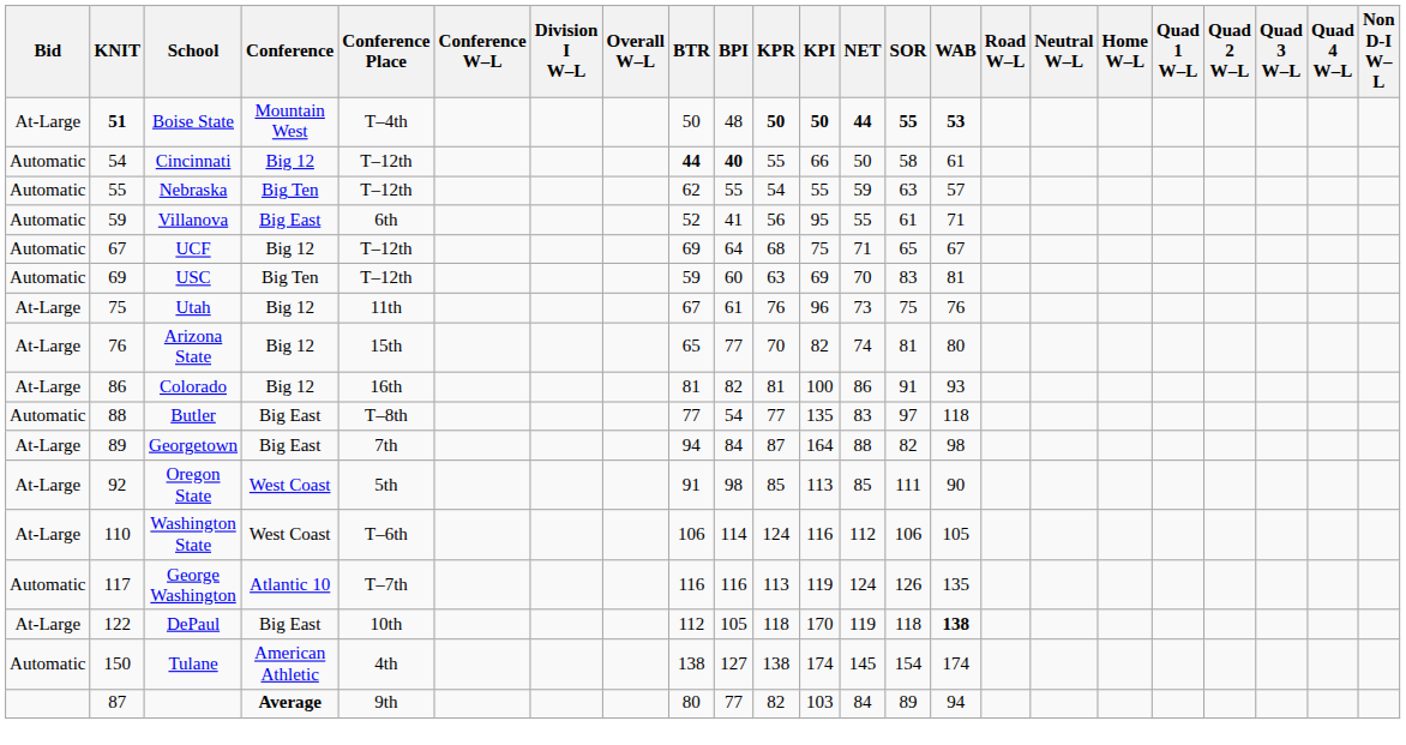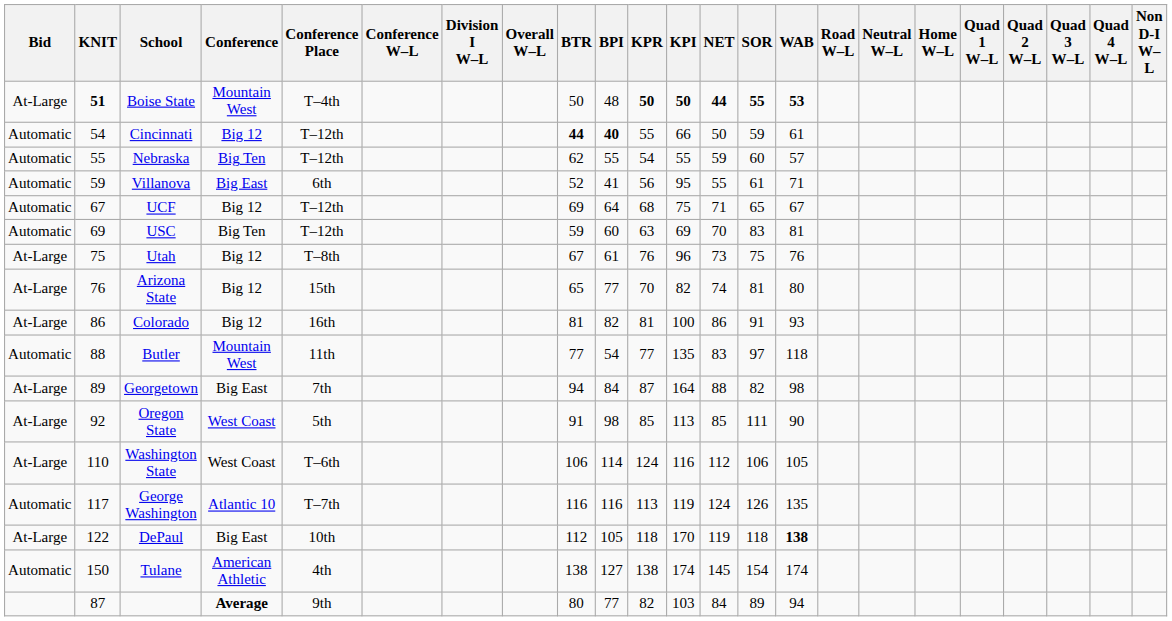 <table class="wikitable sortable" style="font-size:87%; text-align: center; width:450pt;">
 <tr>
 <th>Bid</th>
 <th data-sort-type="number">KNIT</th>
 <th>School</th>
 <th>Conference</th>
 <th>Conference<br>Place</th>
 <th>Conference<br>W–L</th>
 <th>Division<br>I<br>W–L</th>
 <th>Overall<br>W–L</th>
 <th data-sort-type="number">BTR</th>
 <th data-sort-type="number">BPI</th>
 <th data-sort-type="number">KPR</th>
 <th data-sort-type="number">KPI</th>
 <th data-sort-type="number">NET</th>
 <th data-sort-type="number">SOR</th>
 <th data-sort-type="number">WAB</th>
 <th>Road<br>W–L</th>
 <th>Neutral<br>W–L</th>
 <th>Home<br>W–L</th>
 <th>Quad<br>1<br>W–L</th>
 <th>Quad<br>2<br>W–L</th>
 <th>Quad<br>3<br>W–L</th>
 <th>Quad<br>4<br>W–L</th>
 <th>Non<br>D-I<br>W–L</th>
 </tr>
 <tr>
 <td>At-Large</td>
 <td><strong>51</strong></td>
 <td><a href='#'>Boise State</a></td>
 <td><a href='#'>Mountain West</a></td>
 <td>T–4th</td>
 <td></td>
 <td></td>
 <td></td>
 <td>50</td>
 <td>48</td>
 <td><strong>50</strong></td>
 <td><strong>50</strong></td>
 <td><strong>44</strong></td>
 <td><strong>55</strong></td>
 <td><strong>53</strong></td>
 <td></td>
 <td></td>
 <td></td>
 <td></td>
 <td></td>
 <td></td>
 <td></td>
 <td></td>
 </tr>
 <tr>
 <td>Automatic</td>
 <td>54</td>
 <td><a href='#'>Cincinnati</a></td>
 <td><a href='#'>Big 12</a></td>
 <td>T–12th</td>
 <td></td>
 <td></td>
 <td></td>
 <td><strong>44</strong></td>
 <td><strong>40</strong></td>
 <td>55</td>
 <td>66</td>
 <td>50</td>
-<td>58</td>
+<td>59</td>
 <td>61</td>
 <td></td>
 <td></td>
 <td></td>
 <td></td>
 <td></td>
 <td></td>
 <td></td>
 <td></td>
 </tr>
 <tr>
 <td>Automatic</td>
 <td>55</td>
 <td><a href='#'>Nebraska</a></td>
 <td><a href='#'>Big Ten</a></td>
 <td>T–12th</td>
 <td></td>
 <td></td>
 <td></td>
 <td>62</td>
 <td>55</td>
 <td>54</td>
 <td>55</td>
 <td>59</td>
-<td>63</td>
+<td>60</td>
 <td>57</td>
 <td></td>
 <td></td>
 <td></td>
 <td></td>
 <td></td>
 <td></td>
 <td></td>
 <td></td>
 </tr>
 <tr>
 <td>Automatic</td>
 <td>59</td>
 <td><a href='#'>Villanova</a></td>
 <td><a href='#'>Big East</a></td>
 <td>6th</td>
 <td></td>
 <td></td>
 <td></td>
 <td>52</td>
 <td>41</td>
 <td>56</td>
 <td>95</td>
 <td>55</td>
 <td>61</td>
 <td>71</td>
 <td></td>
 <td></td>
 <td></td>
 <td></td>
 <td></td>
 <td></td>
 <td></td>
 <td></td>
 </tr>
 <tr>
 <td>Automatic</td>
 <td>67</td>
 <td><a href='#'>UCF</a></td>
 <td>Big 12</td>
 <td>T–12th</td>
 <td></td>
 <td></td>
 <td></td>
 <td>69</td>
 <td>64</td>
 <td>68</td>
 <td>75</td>
 <td>71</td>
 <td>65</td>
 <td>67</td>
 <td></td>
 <td></td>
 <td></td>
 <td></td>
 <td></td>
 <td></td>
 <td></td>
 <td></td>
 </tr>
 <tr>
 <td>Automatic</td>
 <td>69</td>
 <td><a href='#'>USC</a></td>
 <td>Big Ten</td>
 <td>T–12th</td>
 <td></td>
 <td></td>
 <td></td>
 <td>59</td>
 <td>60</td>
 <td>63</td>
 <td>69</td>
 <td>70</td>
 <td>83</td>
 <td>81</td>
 <td></td>
 <td></td>
 <td></td>
 <td></td>
 <td></td>
 <td></td>
 <td></td>
 <td></td>
 </tr>
 <tr>
 <td>At-Large</td>
 <td>75</td>
 <td><a href='#'>Utah</a></td>
 <td>Big 12</td>
-<td>11th</td>
+<td>T–8th</td>
 <td></td>
 <td></td>
 <td></td>
 <td>67</td>
 <td>61</td>
 <td>76</td>
 <td>96</td>
 <td>73</td>
 <td>75</td>
 <td>76</td>
 <td></td>
 <td></td>
 <td></td>
 <td></td>
 <td></td>
 <td></td>
 <td></td>
 <td></td>
 </tr>
 <tr>
 <td>At-Large</td>
 <td>76</td>
 <td><a href='#'>Arizona State</a></td>
 <td>Big 12</td>
 <td>15th</td>
 <td></td>
 <td></td>
 <td></td>
 <td>65</td>
 <td>77</td>
 <td>70</td>
 <td>82</td>
 <td>74</td>
 <td>81</td>
 <td>80</td>
 <td></td>
 <td></td>
 <td></td>
 <td></td>
 <td></td>
 <td></td>
 <td></td>
 <td></td>
 </tr>
 <tr>
 <td>At-Large</td>
 <td>86</td>
 <td><a href='#'>Colorado</a></td>
 <td>Big 12</td>
 <td>16th</td>
 <td></td>
 <td></td>
 <td></td>
 <td>81</td>
 <td>82</td>
 <td>81</td>
 <td>100</td>
 <td>86</td>
 <td>91</td>
 <td>93</td>
 <td></td>
 <td></td>
 <td></td>
 <td></td>
 <td></td>
 <td></td>
 <td></td>
 <td></td>
 </tr>
 <tr>
 <td>Automatic</td>
 <td>88</td>
 <td><a href='#'>Butler</a></td>
-<td>Big East</td>
-<td>T–8th</td>
+<td><a href='#'>Mountain West</a></td>
+<td>11th</td>
 <td></td>
 <td></td>
 <td></td>
 <td>77</td>
 <td>54</td>
 <td>77</td>
 <td>135</td>
 <td>83</td>
 <td>97</td>
 <td>118</td>
 <td></td>
 <td></td>
 <td></td>
 <td></td>
 <td></td>
 <td></td>
 <td></td>
 <td></td>
 </tr>
 <tr>
 <td>At-Large</td>
 <td>89</td>
 <td><a href='#'>Georgetown</a></td>
 <td>Big East</td>
 <td>7th</td>
 <td></td>
 <td></td>
 <td></td>
 <td>94</td>
 <td>84</td>
 <td>87</td>
 <td>164</td>
 <td>88</td>
 <td>82</td>
 <td>98</td>
 <td></td>
 <td></td>
 <td></td>
 <td></td>
 <td></td>
 <td></td>
 <td></td>
 <td></td>
 </tr>
 <tr>
 <td>At-Large</td>
 <td>92</td>
 <td><a href='#'>Oregon State</a></td>
 <td><a href='#'>West Coast</a></td>
 <td>5th</td>
 <td></td>
 <td></td>
 <td></td>
 <td>91</td>
 <td>98</td>
 <td>85</td>
 <td>113</td>
 <td>85</td>
 <td>111</td>
 <td>90</td>
 <td></td>
 <td></td>
 <td></td>
 <td></td>
 <td></td>
 <td></td>
 <td></td>
 <td></td>
 </tr>
 <tr>
 <td>At-Large</td>
 <td>110</td>
 <td><a href='#'>Washington State</a></td>
 <td>West Coast</td>
 <td>T–6th</td>
 <td></td>
 <td></td>
 <td></td>
 <td>106</td>
 <td>114</td>
 <td>124</td>
 <td>116</td>
 <td>112</td>
 <td>106</td>
 <td>105</td>
 <td></td>
 <td></td>
 <td></td>
 <td></td>
 <td></td>
 <td></td>
 <td></td>
 <td></td>
 </tr>
 <tr>
 <td>Automatic</td>
 <td>117</td>
 <td><a href='#'>George Washington</a></td>
 <td><a href='#'>Atlantic 10</a></td>
 <td>T–7th</td>
 <td></td>
 <td></td>
 <td></td>
 <td>116</td>
 <td>116</td>
 <td>113</td>
 <td>119</td>
 <td>124</td>
 <td>126</td>
 <td>135</td>
 <td></td>
 <td></td>
 <td></td>
 <td></td>
 <td></td>
 <td></td>
 <td></td>
 <td></td>
 </tr>
 <tr>
 <td>At-Large</td>
 <td>122</td>
 <td><a href='#'>DePaul</a></td>
 <td>Big East</td>
 <td>10th</td>
 <td></td>
 <td></td>
 <td></td>
 <td>112</td>
 <td>105</td>
 <td>118</td>
 <td>170</td>
 <td>119</td>
 <td>118</td>
 <td><strong>138</strong></td>
 <td></td>
 <td></td>
 <td></td>
 <td></td>
 <td></td>
 <td></td>
 <td></td>
 <td></td>
 </tr>
 <tr>
 <td>Automatic</td>
 <td>150</td>
 <td><a href='#'>Tulane</a></td>
 <td><a href='#'>American Athletic</a></td>
 <td>4th</td>
 <td></td>
 <td></td>
 <td></td>
 <td>138</td>
 <td>127</td>
 <td>138</td>
 <td>174</td>
 <td>145</td>
 <td>154</td>
 <td>174</td>
 <td></td>
 <td></td>
 <td></td>
 <td></td>
 <td></td>
 <td></td>
 <td></td>
 <td></td>
 </tr>
 <tr class="sortbottom">
 <td></td>
 <td>87</td>
 <td></td>
 <td><strong>Average</strong></td>
 <td>9th</td>
 <td></td>
 <td></td>
 <td></td>
 <td>80</td>
 <td>77</td>
 <td>82</td>
 <td>103</td>
 <td>84</td>
 <td>89</td>
 <td>94</td>
 <td></td>
 <td></td>
 <td></td>
 <td></td>
 <td></td>
 <td></td>
 <td></td>
 <td></td>
 </tr>
 </table>
